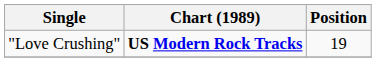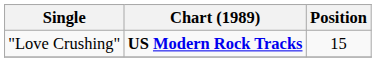 <table class="wikitable" border="1">
 <tr>
 <th>Single</th>
 <th>Chart (1989)</th>
 <th>Position</th>
 </tr>
 <tr>
 <td rowspan="1">"Love Crushing"</td>
 <td><strong>US <a href='#'>Modern Rock Tracks</a></strong></td>
-<td align="center">19</td>
+<td align="center">15</td>
 </tr>
 <tr>
 </tr>
 </table>
